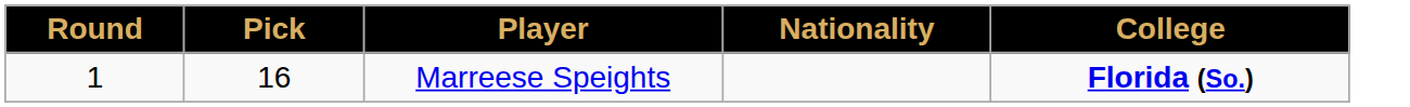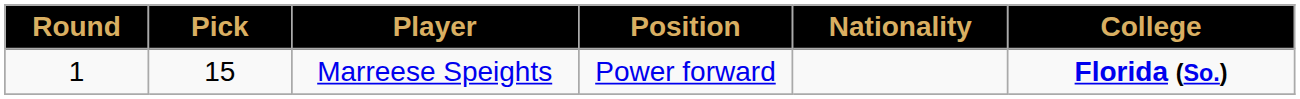 <table class="wikitable sortable sortable">
 <tr>
 <th style="background:#000000; color:#d9af62" width="10%">Round</th>
 <th style="background:#000000; color:#d9af62" width="10%">Pick</th>
 <th style="background:#000000; color:#d9af62" width="20%">Player</th>
+<th style="background:#000000; color:#d9af62" width="15%">Position</th>
 <th style="background:#000000; color:#d9af62" width="15%">Nationality</th>
 <th style="background:#000000; color:#d9af62" width="20%">College</th>
 </tr>
 <tr style="text-align: center">
 <td>1</td>
-<td>16</td>
+<td>15</td>
 <td><a href='#'>Marreese Speights</a></td>
+<td><a href='#'>Power forward</a></td>
 <td></td>
 <td><strong><a href='#'>Florida</a> <small>(<a href='#'>So.</a>)</small></strong></td>
 </tr>
 </table>
